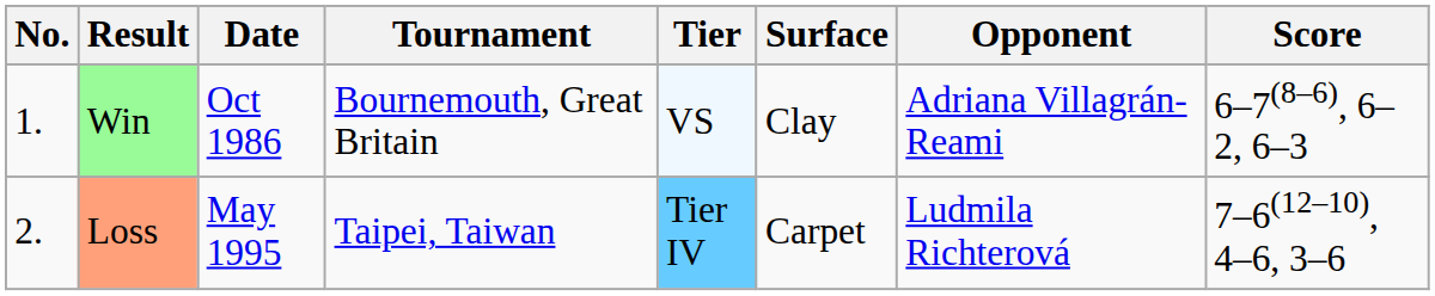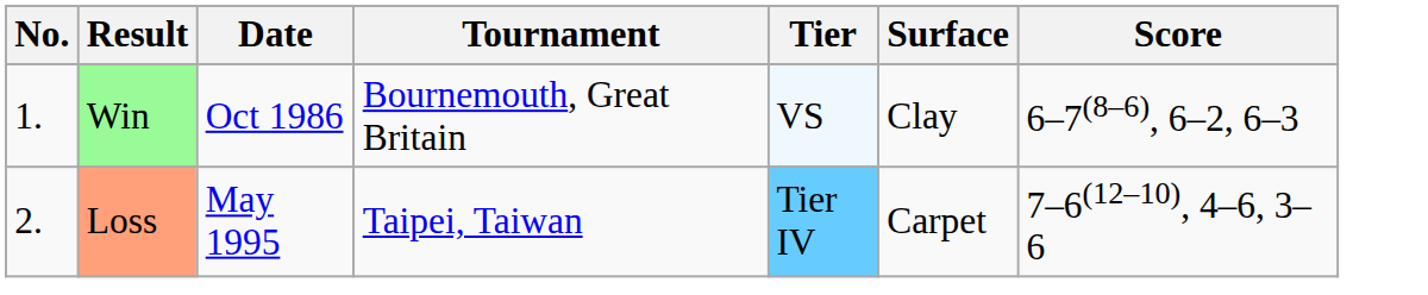 <table class="sortable wikitable">
 <tr>
 <th style="width:20px">No.</th>
 <th style="width:40px">Result</th>
 <th style="width:60px">Date</th>
 <th style="width:170px">Tournament</th>
 <th style="width:40px">Tier</th>
 <th style="width:50px">Surface</th>
-<th style="width:170px">Opponent</th>
 <th style="width:130px" class="unsortable">Score</th>
 </tr>
 <tr>
 <td>1.</td>
 <td style="background:#98fb98;">Win</td>
 <td><a href='#'>Oct 1986</a></td>
 <td><a href='#'>Bournemouth</a>, Great Britain</td>
 <td style="background:#f0f8ff;">VS</td>
 <td>Clay</td>
-<td> <a href='#'>Adriana Villagrán-Reami</a></td>
 <td>6–7<sup>(8–6)</sup>, 6–2, 6–3</td>
 </tr>
 <tr>
 <td>2.</td>
 <td style="background:#ffa07a;">Loss</td>
 <td><a href='#'>May 1995</a></td>
 <td><a href='#'>Taipei, Taiwan</a></td>
 <td style="background:#6cf;">Tier IV</td>
 <td>Carpet</td>
-<td> <a href='#'>Ludmila Richterová</a></td>
 <td>7–6<sup>(12–10)</sup>, 4–6, 3–6</td>
 </tr>
 </table>
